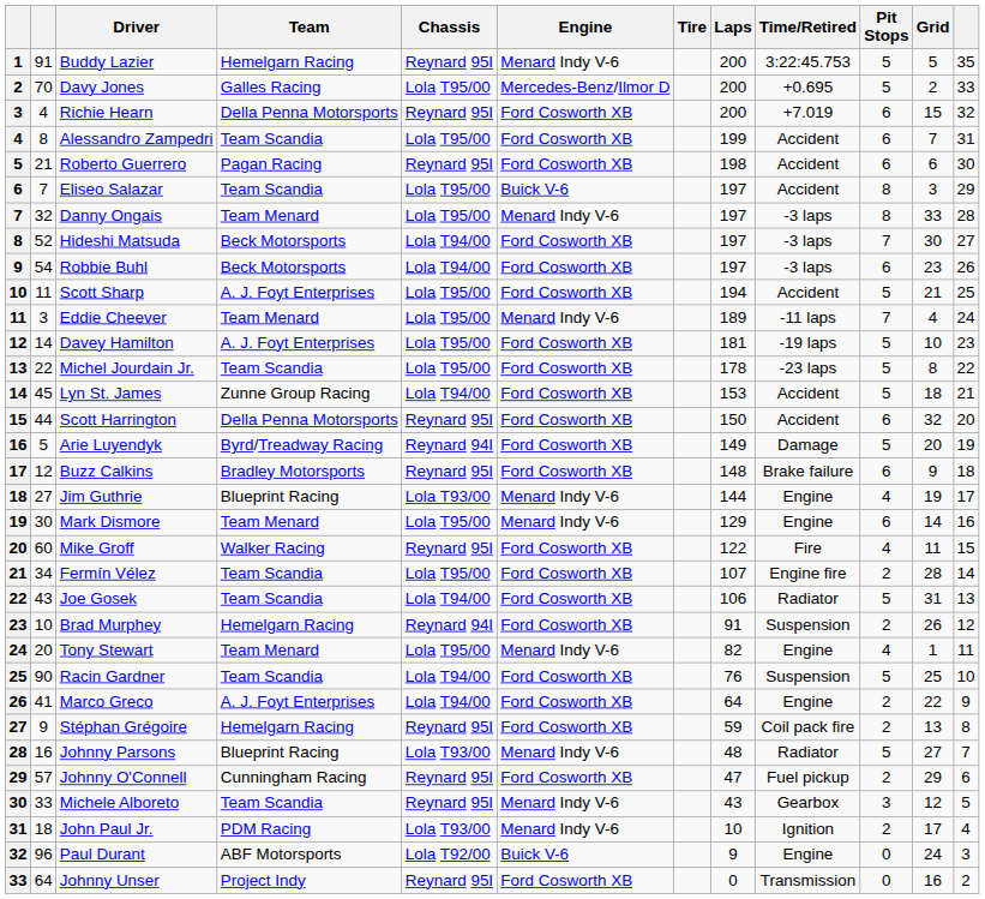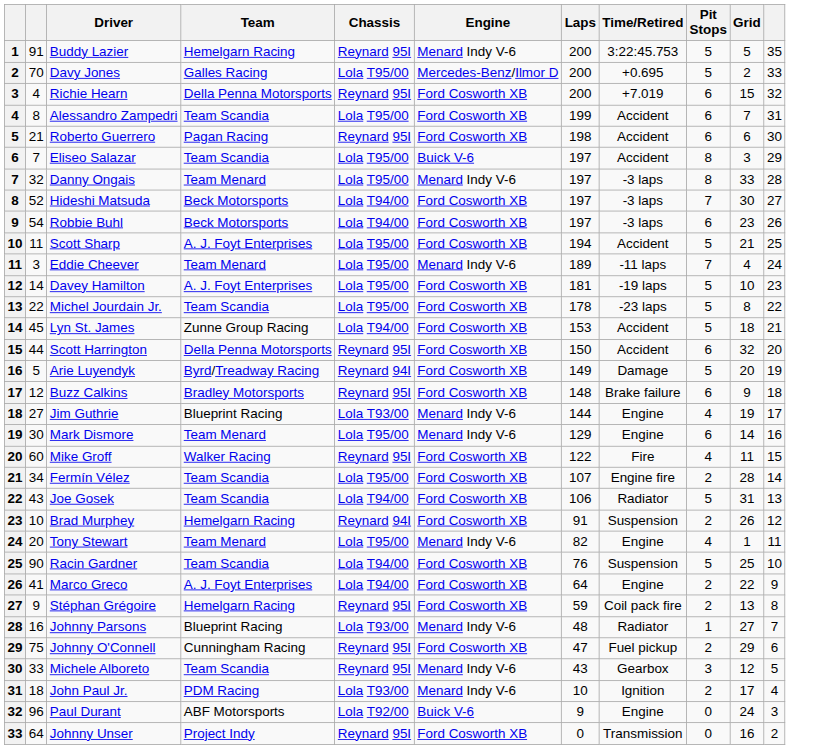 <table class="wikitable">
 <tr>
 <th></th>
 <th></th>
 <th>Driver</th>
 <th>Team</th>
 <th>Chassis</th>
 <th>Engine</th>
-<th>Tire</th>
 <th>Laps</th>
 <th>Time/Retired</th>
 <th>Pit<br>Stops</th>
 <th>Grid</th>
 <th></th>
 </tr>
 <tr>
 <th>1</th>
 <td align=center>91</td>
 <td> <a href='#'>Buddy Lazier</a></td>
 <td><a href='#'>Hemelgarn Racing</a></td>
 <td><a href='#'>Reynard</a> <a href='#'>95I</a></td>
 <td><a href='#'>Menard</a> Indy V-6</td>
-<td></td>
 <td align=center>200</td>
 <td align=center>3:22:45.753</td>
 <td align=center>5</td>
 <td align=center>5</td>
 <td align=center>35</td>
 </tr>
 <tr>
 <th>2</th>
 <td align=center>70</td>
 <td> <a href='#'>Davy Jones</a></td>
 <td><a href='#'>Galles Racing</a></td>
 <td><a href='#'>Lola</a> <a href='#'>T95/00</a></td>
 <td><a href='#'>Mercedes-Benz</a>/<a href='#'>Ilmor D</a></td>
-<td></td>
 <td align=center>200</td>
 <td align=center>+0.695</td>
 <td align=center>5</td>
 <td align=center>2</td>
 <td align=center>33</td>
 </tr>
 <tr>
 <th>3</th>
 <td align=center>4</td>
 <td> <a href='#'>Richie Hearn</a> <strong></strong></td>
 <td><a href='#'>Della Penna Motorsports</a></td>
 <td><a href='#'>Reynard</a> <a href='#'>95I</a></td>
 <td><a href='#'>Ford Cosworth XB</a></td>
-<td></td>
 <td align=center>200</td>
 <td align=center>+7.019</td>
 <td align=center>6</td>
 <td align=center>15</td>
 <td align=center>32</td>
 </tr>
 <tr>
 <th>4</th>
 <td align=center>8</td>
 <td> <a href='#'>Alessandro Zampedri</a></td>
 <td><a href='#'>Team Scandia</a></td>
 <td><a href='#'>Lola</a> <a href='#'>T95/00</a></td>
 <td><a href='#'>Ford Cosworth XB</a></td>
-<td></td>
 <td align=center>199</td>
 <td align=center>Accident</td>
 <td align=center>6</td>
 <td align=center>7</td>
 <td align=center>31</td>
 </tr>
 <tr>
 <th>5</th>
 <td align=center>21</td>
 <td> <a href='#'>Roberto Guerrero</a></td>
 <td><a href='#'>Pagan Racing</a></td>
 <td><a href='#'>Reynard</a> <a href='#'>95I</a></td>
 <td><a href='#'>Ford Cosworth XB</a></td>
-<td></td>
 <td align=center>198</td>
 <td align=center>Accident</td>
 <td align=center>6</td>
 <td align=center>6</td>
 <td align=center>30</td>
 </tr>
 <tr>
 <th>6</th>
 <td align=center>7</td>
 <td> <a href='#'>Eliseo Salazar</a></td>
 <td><a href='#'>Team Scandia</a></td>
 <td><a href='#'>Lola</a> <a href='#'>T95/00</a></td>
 <td><a href='#'>Buick V-6</a></td>
-<td></td>
 <td align=center>197</td>
 <td align=center>Accident</td>
 <td align=center>8</td>
 <td align=center>3</td>
 <td align=center>29</td>
 </tr>
 <tr>
 <th>7</th>
 <td align=center>32</td>
 <td> <a href='#'>Danny Ongais</a></td>
 <td><a href='#'>Team Menard</a></td>
 <td><a href='#'>Lola</a> <a href='#'>T95/00</a></td>
 <td><a href='#'>Menard</a> Indy V-6</td>
-<td></td>
 <td align=center>197</td>
 <td align=center>-3 laps</td>
 <td align=center>8</td>
 <td align=center>33</td>
 <td align=center>28</td>
 </tr>
 <tr>
 <th>8</th>
 <td align=center>52</td>
 <td> <a href='#'>Hideshi Matsuda</a></td>
 <td><a href='#'>Beck Motorsports</a></td>
 <td><a href='#'>Lola</a> <a href='#'>T94/00</a></td>
 <td><a href='#'>Ford Cosworth XB</a></td>
-<td></td>
 <td align=center>197</td>
 <td align=center>-3 laps</td>
 <td align=center>7</td>
 <td align=center>30</td>
 <td align=center>27</td>
 </tr>
 <tr>
 <th>9</th>
 <td align=center>54</td>
 <td> <a href='#'>Robbie Buhl</a> <strong></strong></td>
 <td><a href='#'>Beck Motorsports</a></td>
 <td><a href='#'>Lola</a> <a href='#'>T94/00</a></td>
 <td><a href='#'>Ford Cosworth XB</a></td>
-<td></td>
 <td align=center>197</td>
 <td align=center>-3 laps</td>
 <td align=center>6</td>
 <td align=center>23</td>
 <td align=center>26</td>
 </tr>
 <tr>
 <th>10</th>
 <td align=center>11</td>
 <td> <a href='#'>Scott Sharp</a></td>
 <td><a href='#'>A. J. Foyt Enterprises</a></td>
 <td><a href='#'>Lola</a> <a href='#'>T95/00</a></td>
 <td><a href='#'>Ford Cosworth XB</a></td>
-<td></td>
 <td align=center>194</td>
 <td align=center>Accident</td>
 <td align=center>5</td>
 <td align=center>21</td>
 <td align=center>25</td>
 </tr>
 <tr>
 <th>11</th>
 <td align=center>3</td>
 <td> <a href='#'>Eddie Cheever</a></td>
 <td><a href='#'>Team Menard</a></td>
 <td><a href='#'>Lola</a> <a href='#'>T95/00</a></td>
 <td><a href='#'>Menard</a> Indy V-6</td>
-<td></td>
 <td align=center>189</td>
 <td align=center>-11 laps</td>
 <td align=center>7</td>
 <td align=center>4</td>
 <td align=center>24</td>
 </tr>
 <tr>
 <th>12</th>
 <td align=center>14</td>
 <td> <a href='#'>Davey Hamilton</a> <strong></strong></td>
 <td><a href='#'>A. J. Foyt Enterprises</a></td>
 <td><a href='#'>Lola</a> <a href='#'>T95/00</a></td>
 <td><a href='#'>Ford Cosworth XB</a></td>
-<td></td>
 <td align=center>181</td>
 <td align=center>-19 laps</td>
 <td align=center>5</td>
 <td align=center>10</td>
 <td align=center>23</td>
 </tr>
 <tr>
 <th>13</th>
 <td align=center>22</td>
 <td> <a href='#'>Michel Jourdain Jr.</a> <strong></strong></td>
 <td><a href='#'>Team Scandia</a></td>
 <td><a href='#'>Lola</a> <a href='#'>T95/00</a></td>
 <td><a href='#'>Ford Cosworth XB</a></td>
-<td></td>
 <td align=center>178</td>
 <td align=center>-23 laps</td>
 <td align=center>5</td>
 <td align=center>8</td>
 <td align=center>22</td>
 </tr>
 <tr>
 <th>14</th>
 <td align=center>45</td>
 <td> <a href='#'>Lyn St. James</a></td>
 <td>Zunne Group Racing</td>
 <td><a href='#'>Lola</a> <a href='#'>T94/00</a></td>
 <td><a href='#'>Ford Cosworth XB</a></td>
-<td></td>
 <td align=center>153</td>
 <td align=center>Accident</td>
 <td align=center>5</td>
 <td align=center>18</td>
 <td align=center>21</td>
 </tr>
 <tr>
 <th>15</th>
 <td align=center>44</td>
 <td> <a href='#'>Scott Harrington</a> <strong></strong></td>
 <td><a href='#'>Della Penna Motorsports</a></td>
 <td><a href='#'>Reynard</a> <a href='#'>95I</a></td>
 <td><a href='#'>Ford Cosworth XB</a></td>
-<td></td>
 <td align=center>150</td>
 <td align=center>Accident</td>
 <td align=center>6</td>
 <td align=center>32</td>
 <td align=center>20</td>
 </tr>
 <tr>
 <th>16</th>
 <td align=center>5</td>
 <td> <a href='#'>Arie Luyendyk</a> <strong></strong></td>
 <td><a href='#'>Byrd</a>/<a href='#'>Treadway Racing</a></td>
 <td><a href='#'>Reynard</a> <a href='#'>94I</a></td>
 <td><a href='#'>Ford Cosworth XB</a></td>
-<td></td>
 <td align=center>149</td>
 <td align=center>Damage</td>
 <td align=center>5</td>
 <td align=center>20</td>
 <td align=center>19</td>
 </tr>
 <tr>
 <th>17</th>
 <td align=center>12</td>
 <td> <a href='#'>Buzz Calkins</a> <strong></strong></td>
 <td><a href='#'>Bradley Motorsports</a></td>
 <td><a href='#'>Reynard</a> <a href='#'>95I</a></td>
 <td><a href='#'>Ford Cosworth XB</a></td>
-<td></td>
 <td align=center>148</td>
 <td align=center>Brake failure</td>
 <td align=center>6</td>
 <td align=center>9</td>
 <td align=center>18</td>
 </tr>
 <tr>
 <th>18</th>
 <td align=center>27</td>
 <td> <a href='#'>Jim Guthrie</a> <strong></strong></td>
 <td>Blueprint Racing</td>
 <td><a href='#'>Lola T93/00</a></td>
 <td><a href='#'>Menard</a> Indy V-6</td>
-<td></td>
 <td align=center>144</td>
 <td align=center>Engine</td>
 <td align=center>4</td>
 <td align=center>19</td>
 <td align=center>17</td>
 </tr>
 <tr>
 <th>19</th>
 <td align=center>30</td>
 <td> <a href='#'>Mark Dismore</a> <strong></strong></td>
 <td><a href='#'>Team Menard</a></td>
 <td><a href='#'>Lola</a> <a href='#'>T95/00</a></td>
 <td><a href='#'>Menard</a> Indy V-6</td>
-<td></td>
 <td align=center>129</td>
 <td align=center>Engine</td>
 <td align=center>6</td>
 <td align=center>14</td>
 <td align=center>16</td>
 </tr>
 <tr>
 <th>20</th>
 <td align=center>60</td>
 <td> <a href='#'>Mike Groff</a></td>
 <td><a href='#'>Walker Racing</a></td>
 <td><a href='#'>Reynard</a> <a href='#'>95I</a></td>
 <td><a href='#'>Ford Cosworth XB</a></td>
-<td></td>
 <td align=center>122</td>
 <td align=center>Fire</td>
 <td align=center>4</td>
 <td align=center>11</td>
 <td align=center>15</td>
 </tr>
 <tr>
 <th>21</th>
 <td align=center>34</td>
 <td> <a href='#'>Fermín Vélez</a> <strong></strong></td>
 <td><a href='#'>Team Scandia</a></td>
 <td><a href='#'>Lola</a> <a href='#'>T95/00</a></td>
 <td><a href='#'>Ford Cosworth XB</a></td>
-<td></td>
 <td align=center>107</td>
 <td align=center>Engine fire</td>
 <td align=center>2</td>
 <td align=center>28</td>
 <td align=center>14</td>
 </tr>
 <tr>
 <th>22</th>
 <td align=center>43</td>
 <td> <a href='#'>Joe Gosek</a> <strong></strong></td>
 <td><a href='#'>Team Scandia</a></td>
 <td><a href='#'>Lola</a> <a href='#'>T94/00</a></td>
 <td><a href='#'>Ford Cosworth XB</a></td>
-<td></td>
 <td align=center>106</td>
 <td align=center>Radiator</td>
 <td align=center>5</td>
 <td align=center>31</td>
 <td align=center>13</td>
 </tr>
 <tr>
 <th>23</th>
 <td align=center>10</td>
 <td> <a href='#'>Brad Murphey</a> <strong></strong></td>
 <td><a href='#'>Hemelgarn Racing</a></td>
 <td><a href='#'>Reynard</a> <a href='#'>94I</a></td>
 <td><a href='#'>Ford Cosworth XB</a></td>
-<td></td>
 <td align=center>91</td>
 <td align=center>Suspension</td>
 <td align=center>2</td>
 <td align=center>26</td>
 <td align=center>12</td>
 </tr>
 <tr>
 <th>24</th>
 <td align=center>20</td>
 <td> <a href='#'>Tony Stewart</a> <strong></strong></td>
 <td><a href='#'>Team Menard</a></td>
 <td><a href='#'>Lola</a> <a href='#'>T95/00</a></td>
 <td><a href='#'>Menard</a> Indy V-6</td>
-<td></td>
 <td align=center>82</td>
 <td align=center>Engine</td>
 <td align=center>4</td>
 <td align=center>1</td>
 <td align=center>11</td>
 </tr>
 <tr>
 <th>25</th>
 <td align=center>90</td>
 <td> <a href='#'>Racin Gardner</a> <strong></strong></td>
 <td><a href='#'>Team Scandia</a></td>
 <td><a href='#'>Lola</a> <a href='#'>T94/00</a></td>
 <td><a href='#'>Ford Cosworth XB</a></td>
-<td></td>
 <td align=center>76</td>
 <td align=center>Suspension</td>
 <td align=center>5</td>
 <td align=center>25</td>
 <td align=center>10</td>
 </tr>
 <tr>
 <th>26</th>
 <td align=center>41</td>
 <td> <a href='#'>Marco Greco</a></td>
 <td><a href='#'>A. J. Foyt Enterprises</a></td>
 <td><a href='#'>Lola</a> <a href='#'>T94/00</a></td>
 <td><a href='#'>Ford Cosworth XB</a></td>
-<td></td>
 <td align=center>64</td>
 <td align=center>Engine</td>
 <td align=center>2</td>
 <td align=center>22</td>
 <td align=center>9</td>
 </tr>
 <tr>
 <th>27</th>
 <td align=center>9</td>
 <td> <a href='#'>Stéphan Grégoire</a></td>
 <td><a href='#'>Hemelgarn Racing</a></td>
 <td><a href='#'>Reynard</a> <a href='#'>95I</a></td>
 <td><a href='#'>Ford Cosworth XB</a></td>
-<td></td>
 <td align=center>59</td>
 <td align=center>Coil pack fire</td>
 <td align=center>2</td>
 <td align=center>13</td>
 <td align=center>8</td>
 </tr>
 <tr>
 <th>28</th>
 <td align=center>16</td>
 <td> <a href='#'>Johnny Parsons</a></td>
 <td>Blueprint Racing</td>
 <td><a href='#'>Lola</a> <a href='#'>T93/00</a></td>
 <td><a href='#'>Menard</a> Indy V-6</td>
-<td></td>
 <td align=center>48</td>
 <td align=center>Radiator</td>
-<td align=center>5</td>
+<td align=center>1</td>
 <td align=center>27</td>
 <td align=center>7</td>
 </tr>
 <tr>
 <th>29</th>
-<td align=center>57</td>
+<td align=center>75</td>
 <td> <a href='#'>Johnny O'Connell</a> <strong></strong></td>
 <td>Cunningham Racing</td>
 <td><a href='#'>Reynard</a> <a href='#'>95I</a></td>
 <td><a href='#'>Ford Cosworth XB</a></td>
-<td></td>
 <td align=center>47</td>
 <td align=center>Fuel pickup</td>
 <td align=center>2</td>
 <td align=center>29</td>
 <td align=center>6</td>
 </tr>
 <tr>
 <th>30</th>
 <td align=center>33</td>
 <td> <a href='#'>Michele Alboreto</a> <strong></strong></td>
 <td><a href='#'>Team Scandia</a></td>
 <td><a href='#'>Reynard</a> <a href='#'>95I</a></td>
 <td><a href='#'>Menard</a> Indy V-6</td>
-<td></td>
 <td align=center>43</td>
 <td align=center>Gearbox</td>
 <td align=center>3</td>
 <td align=center>12</td>
 <td align=center>5</td>
 </tr>
 <tr>
 <th>31</th>
 <td align=center>18</td>
 <td> <a href='#'>John Paul Jr.</a></td>
 <td><a href='#'>PDM Racing</a></td>
 <td><a href='#'>Lola</a> <a href='#'>T93/00</a></td>
 <td><a href='#'>Menard</a> Indy V-6</td>
-<td></td>
 <td align=center>10</td>
 <td align=center>Ignition</td>
 <td align=center>2</td>
 <td align=center>17</td>
 <td align=center>4</td>
 </tr>
 <tr>
 <th>32</th>
 <td align=center>96</td>
 <td> <a href='#'>Paul Durant</a> <strong></strong></td>
 <td>ABF Motorsports</td>
 <td><a href='#'>Lola</a> <a href='#'>T92/00</a></td>
 <td><a href='#'>Buick V-6</a></td>
-<td></td>
 <td align=center>9</td>
 <td align=center>Engine</td>
 <td align=center>0</td>
 <td align=center>24</td>
 <td align=center>3</td>
 </tr>
 <tr>
 <th>33</th>
 <td align=center>64</td>
 <td> <a href='#'>Johnny Unser</a> <strong></strong></td>
 <td><a href='#'>Project Indy</a></td>
 <td><a href='#'>Reynard</a> <a href='#'>95I</a></td>
 <td><a href='#'>Ford Cosworth XB</a></td>
-<td></td>
 <td align=center>0</td>
 <td align=center>Transmission</td>
 <td align=center>0</td>
 <td align=center>16</td>
 <td align=center>2</td>
 </tr>
 </table>
